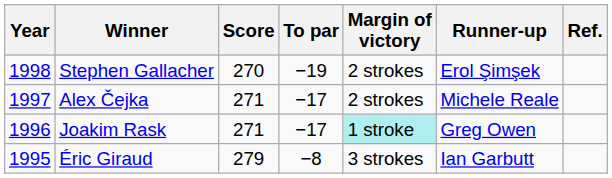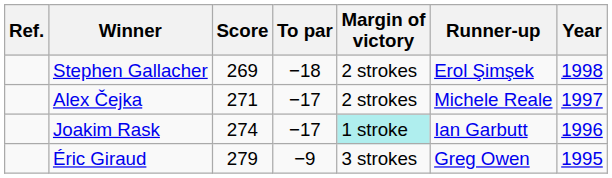 <table class="wikitable" style="font-size:95%;">
 <tr>
-<th>Year</th>
+<th>Ref.</th>
 <th>Winner</th>
 <th>Score</th>
 <th>To par</th>
 <th>Margin of<br>victory</th>
 <th>Runner-up</th>
-<th>Ref.</th>
+<th>Year</th>
 </tr>
 <tr>
-<td><a href='#'>1998</a></td>
+<td></td>
 <td> <a href='#'>Stephen Gallacher</a></td>
-<td align=center>270</td>
-<td align=center>−19</td>
+<td align=center>269</td>
+<td align=center>−18</td>
 <td>2 strokes</td>
 <td> <a href='#'>Erol Şimşek</a></td>
-<td></td>
+<td><a href='#'>1998</a></td>
 </tr>
 <tr>
-<td><a href='#'>1997</a></td>
+<td></td>
 <td> <a href='#'>Alex Čejka</a></td>
 <td align=center>271</td>
 <td align=center>−17</td>
 <td>2 strokes</td>
 <td> <a href='#'>Michele Reale</a></td>
-<td></td>
+<td><a href='#'>1997</a></td>
 </tr>
 <tr>
-<td><a href='#'>1996</a></td>
+<td></td>
 <td> <a href='#'>Joakim Rask</a></td>
-<td align=center>271</td>
+<td align=center>274</td>
 <td align=center>−17</td>
 <td style="background: paleturquoise;">1 stroke</td>
-<td> <a href='#'>Greg Owen</a></td>
-<td></td>
+<td> <a href='#'>Ian Garbutt</a></td>
+<td><a href='#'>1996</a></td>
 </tr>
 <tr>
-<td><a href='#'>1995</a></td>
+<td></td>
 <td> <a href='#'>Éric Giraud</a></td>
 <td align=center>279</td>
-<td align=center>−8</td>
+<td align=center>−9</td>
 <td>3 strokes</td>
-<td> <a href='#'>Ian Garbutt</a></td>
-<td></td>
+<td> <a href='#'>Greg Owen</a></td>
+<td><a href='#'>1995</a></td>
 </tr>
 </table>
